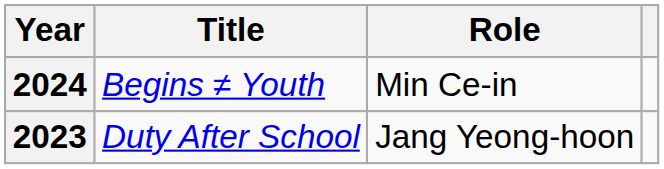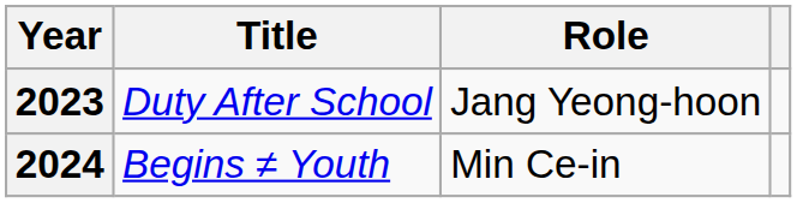 <table class="wikitable sortable plainrowheaders">
 <tr>
 <th scope="col">Year</th>
 <th scope="col">Title</th>
 <th scope="col">Role</th>
 <th scope="col" class="unsortable"></th>
 </tr>
 <tr>
+<th scope="row">2023</th>
+<td><em><a href='#'>Duty After School</a></em></td>
+<td>Jang Yeong-hoon</td>
+<td></td>
+</tr>
+<tr>
 <th scope="row">2024</th>
 <td><em><a href='#'>Begins ≠ Youth</a></em></td>
 <td>Min Ce-in</td>
 <td></td>
 </tr>
-<tr>
-<th scope="row">2023</th>
-<td><em><a href='#'>Duty After School</a></em></td>
-<td>Jang Yeong-hoon</td>
-<td></td>
-</tr>
 </table>
